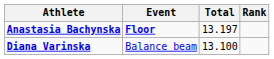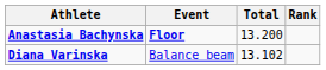 <table class="wikitable" style="font-size:90%">
 <tr>
 <th>Athlete</th>
 <th>Event</th>
 <th>Total</th>
 <th>Rank</th>
 </tr>
 <tr align=center>
 <td align=left><strong><a href='#'>Anastasia Bachynska</a></strong></td>
 <td align=left><strong><a href='#'>Floor</a></strong></td>
-<td>13.197</td>
+<td>13.200</td>
 <td></td>
 </tr>
 <tr align=center>
 <td align=left><strong><a href='#'>Diana Varinska</a></strong></td>
 <td align=left><a href='#'>Balance beam</a></td>
-<td>13.100</td>
+<td>13.102</td>
 <td></td>
 </tr>
 </table>
